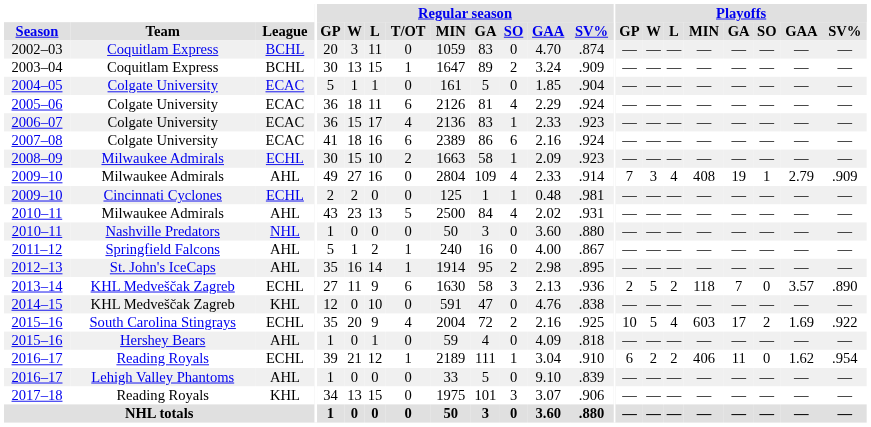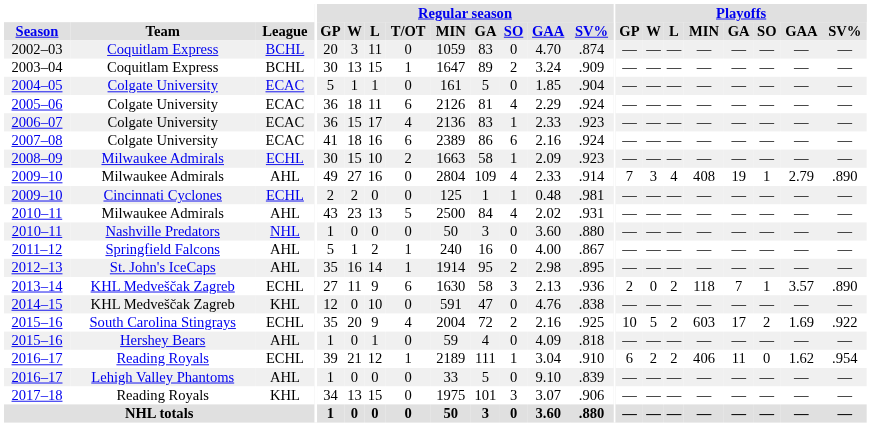 <table border="0" cellpadding="1" cellspacing="0" style="text-align:center; width:75%">
 <tr style="text-align:center; background:#e0e0e0;">
 <th colspan="3" style="text-align:center; background:#fff;"></th>
 <th rowspan="99" style="text-align:center; background:#fff;"></th>
 <th colspan="9" style="text-align:center; background:#e0e0e0;"><a href='#'>Regular season</a></th>
 <th rowspan="99" style="text-align:center; background:#fff;"></th>
 <th colspan="8" style="text-align:center; background:#e0e0e0;"><a href='#'>Playoffs</a></th>
 </tr>
 <tr style="text-align:center; background:#e0e0e0;">
 <th><a href='#'>Season</a></th>
 <th>Team</th>
 <th>League</th>
 <th>GP</th>
 <th>W</th>
 <th>L</th>
 <th>T/OT</th>
 <th>MIN</th>
 <th>GA</th>
 <th><a href='#'>SO</a></th>
 <th><a href='#'>GAA</a></th>
 <th><a href='#'>SV%</a></th>
 <th>GP</th>
 <th>W</th>
 <th>L</th>
 <th>MIN</th>
 <th>GA</th>
 <th>SO</th>
 <th>GAA</th>
 <th>SV%</th>
 </tr>
 <tr bgcolor="#f0f0f0">
 <td>2002–03</td>
 <td><a href='#'>Coquitlam Express</a></td>
 <td><a href='#'>BCHL</a></td>
 <td>20</td>
 <td>3</td>
 <td>11</td>
 <td>0</td>
 <td>1059</td>
 <td>83</td>
 <td>0</td>
 <td>4.70</td>
 <td>.874</td>
 <td>—</td>
 <td>—</td>
 <td>—</td>
 <td>—</td>
 <td>—</td>
 <td>—</td>
 <td>—</td>
 <td>—</td>
 </tr>
 <tr>
 <td>2003–04</td>
 <td>Coquitlam Express</td>
 <td>BCHL</td>
 <td>30</td>
 <td>13</td>
 <td>15</td>
 <td>1</td>
 <td>1647</td>
 <td>89</td>
 <td>2</td>
 <td>3.24</td>
 <td>.909</td>
 <td>—</td>
 <td>—</td>
 <td>—</td>
 <td>—</td>
 <td>—</td>
 <td>—</td>
 <td>—</td>
 <td>—</td>
 </tr>
 <tr bgcolor="#f0f0f0">
 <td><a href='#'>2004–05</a></td>
 <td><a href='#'>Colgate University</a></td>
 <td><a href='#'>ECAC</a></td>
 <td>5</td>
 <td>1</td>
 <td>1</td>
 <td>0</td>
 <td>161</td>
 <td>5</td>
 <td>0</td>
 <td>1.85</td>
 <td>.904</td>
 <td>—</td>
 <td>—</td>
 <td>—</td>
 <td>—</td>
 <td>—</td>
 <td>—</td>
 <td>—</td>
 <td>—</td>
 </tr>
 <tr>
 <td><a href='#'>2005–06</a></td>
 <td>Colgate University</td>
 <td>ECAC</td>
 <td>36</td>
 <td>18</td>
 <td>11</td>
 <td>6</td>
 <td>2126</td>
 <td>81</td>
 <td>4</td>
 <td>2.29</td>
 <td>.924</td>
 <td>—</td>
 <td>—</td>
 <td>—</td>
 <td>—</td>
 <td>—</td>
 <td>—</td>
 <td>—</td>
 <td>—</td>
 </tr>
 <tr bgcolor="#f0f0f0">
 <td><a href='#'>2006–07</a></td>
 <td>Colgate University</td>
 <td>ECAC</td>
 <td>36</td>
 <td>15</td>
 <td>17</td>
 <td>4</td>
 <td>2136</td>
 <td>83</td>
 <td>1</td>
 <td>2.33</td>
 <td>.923</td>
 <td>—</td>
 <td>—</td>
 <td>—</td>
 <td>—</td>
 <td>—</td>
 <td>—</td>
 <td>—</td>
 <td>—</td>
 </tr>
 <tr>
 <td><a href='#'>2007–08</a></td>
 <td>Colgate University</td>
 <td>ECAC</td>
 <td>41</td>
 <td>18</td>
 <td>16</td>
 <td>6</td>
 <td>2389</td>
 <td>86</td>
 <td>6</td>
 <td>2.16</td>
 <td>.924</td>
 <td>—</td>
 <td>—</td>
 <td>—</td>
 <td>—</td>
 <td>—</td>
 <td>—</td>
 <td>—</td>
 <td>—</td>
 </tr>
 <tr bgcolor="#f0f0f0">
 <td><a href='#'>2008–09</a></td>
 <td><a href='#'>Milwaukee Admirals</a></td>
 <td><a href='#'>ECHL</a></td>
 <td>30</td>
 <td>15</td>
 <td>10</td>
 <td>2</td>
 <td>1663</td>
 <td>58</td>
 <td>1</td>
 <td>2.09</td>
 <td>.923</td>
 <td>—</td>
 <td>—</td>
 <td>—</td>
 <td>—</td>
 <td>—</td>
 <td>—</td>
 <td>—</td>
 <td>—</td>
 </tr>
 <tr>
 <td><a href='#'>2009–10</a></td>
 <td>Milwaukee Admirals</td>
 <td>AHL</td>
 <td>49</td>
 <td>27</td>
 <td>16</td>
 <td>0</td>
 <td>2804</td>
 <td>109</td>
 <td>4</td>
 <td>2.33</td>
 <td>.914</td>
 <td>7</td>
 <td>3</td>
 <td>4</td>
 <td>408</td>
 <td>19</td>
 <td>1</td>
 <td>2.79</td>
-<td>.909</td>
+<td>.890</td>
 </tr>
 <tr bgcolor="#f0f0f0">
 <td><a href='#'>2009–10</a></td>
 <td><a href='#'>Cincinnati Cyclones</a></td>
 <td><a href='#'>ECHL</a></td>
 <td>2</td>
 <td>2</td>
 <td>0</td>
 <td>0</td>
 <td>125</td>
 <td>1</td>
 <td>1</td>
 <td>0.48</td>
 <td>.981</td>
 <td>—</td>
 <td>—</td>
 <td>—</td>
 <td>—</td>
 <td>—</td>
 <td>—</td>
 <td>—</td>
 <td>—</td>
 </tr>
 <tr>
 <td><a href='#'>2010–11</a></td>
 <td>Milwaukee Admirals</td>
 <td>AHL</td>
 <td>43</td>
 <td>23</td>
 <td>13</td>
 <td>5</td>
 <td>2500</td>
 <td>84</td>
 <td>4</td>
 <td>2.02</td>
 <td>.931</td>
 <td>—</td>
 <td>—</td>
 <td>—</td>
 <td>—</td>
 <td>—</td>
 <td>—</td>
 <td>—</td>
 <td>—</td>
 </tr>
 <tr bgcolor="#f0f0f0">
 <td><a href='#'>2010–11</a></td>
 <td><a href='#'>Nashville Predators</a></td>
 <td><a href='#'>NHL</a></td>
 <td>1</td>
 <td>0</td>
 <td>0</td>
 <td>0</td>
 <td>50</td>
 <td>3</td>
 <td>0</td>
 <td>3.60</td>
 <td>.880</td>
 <td>—</td>
 <td>—</td>
 <td>—</td>
 <td>—</td>
 <td>—</td>
 <td>—</td>
 <td>—</td>
 <td>—</td>
 </tr>
 <tr>
 <td><a href='#'>2011–12</a></td>
 <td><a href='#'>Springfield Falcons</a></td>
 <td>AHL</td>
 <td>5</td>
 <td>1</td>
 <td>2</td>
 <td>1</td>
 <td>240</td>
 <td>16</td>
 <td>0</td>
 <td>4.00</td>
 <td>.867</td>
 <td>—</td>
 <td>—</td>
 <td>—</td>
 <td>—</td>
 <td>—</td>
 <td>—</td>
 <td>—</td>
 <td>—</td>
 </tr>
 <tr bgcolor="#f0f0f0">
 <td><a href='#'>2012–13</a></td>
 <td><a href='#'>St. John's IceCaps</a></td>
 <td>AHL</td>
 <td>35</td>
 <td>16</td>
 <td>14</td>
 <td>1</td>
 <td>1914</td>
 <td>95</td>
 <td>2</td>
 <td>2.98</td>
 <td>.895</td>
 <td>—</td>
 <td>—</td>
 <td>—</td>
 <td>—</td>
 <td>—</td>
 <td>—</td>
 <td>—</td>
 <td>—</td>
 </tr>
 <tr>
 <td><a href='#'>2013–14</a></td>
 <td><a href='#'>KHL Medveščak Zagreb</a></td>
 <td>ECHL</td>
 <td>27</td>
 <td>11</td>
 <td>9</td>
 <td>6</td>
 <td>1630</td>
 <td>58</td>
 <td>3</td>
 <td>2.13</td>
 <td>.936</td>
 <td>2</td>
-<td>5</td>
+<td>0</td>
 <td>2</td>
 <td>118</td>
 <td>7</td>
-<td>0</td>
+<td>1</td>
 <td>3.57</td>
 <td>.890</td>
 </tr>
 <tr bgcolor="#f0f0f0">
 <td><a href='#'>2014–15</a></td>
 <td>KHL Medveščak Zagreb</td>
 <td>KHL</td>
 <td>12</td>
 <td>0</td>
 <td>10</td>
 <td>0</td>
 <td>591</td>
 <td>47</td>
 <td>0</td>
 <td>4.76</td>
 <td>.838</td>
 <td>—</td>
 <td>—</td>
 <td>—</td>
 <td>—</td>
 <td>—</td>
 <td>—</td>
 <td>—</td>
 <td>—</td>
 </tr>
 <tr>
 <td><a href='#'>2015–16</a></td>
 <td><a href='#'>South Carolina Stingrays</a></td>
 <td>ECHL</td>
 <td>35</td>
 <td>20</td>
 <td>9</td>
 <td>4</td>
 <td>2004</td>
 <td>72</td>
 <td>2</td>
 <td>2.16</td>
 <td>.925</td>
 <td>10</td>
 <td>5</td>
-<td>4</td>
+<td>2</td>
 <td>603</td>
 <td>17</td>
 <td>2</td>
 <td>1.69</td>
 <td>.922</td>
 </tr>
 <tr bgcolor="#f0f0f0">
 <td><a href='#'>2015–16</a></td>
 <td><a href='#'>Hershey Bears</a></td>
 <td>AHL</td>
 <td>1</td>
 <td>0</td>
 <td>1</td>
 <td>0</td>
 <td>59</td>
 <td>4</td>
 <td>0</td>
 <td>4.09</td>
 <td>.818</td>
 <td>—</td>
 <td>—</td>
 <td>—</td>
 <td>—</td>
 <td>—</td>
 <td>—</td>
 <td>—</td>
 <td>—</td>
 </tr>
 <tr>
 <td><a href='#'>2016–17</a></td>
 <td><a href='#'>Reading Royals</a></td>
 <td>ECHL</td>
 <td>39</td>
 <td>21</td>
 <td>12</td>
 <td>1</td>
 <td>2189</td>
 <td>111</td>
 <td>1</td>
 <td>3.04</td>
 <td>.910</td>
 <td>6</td>
 <td>2</td>
 <td>2</td>
 <td>406</td>
 <td>11</td>
 <td>0</td>
 <td>1.62</td>
 <td>.954</td>
 </tr>
 <tr bgcolor="#f0f0f0">
 <td><a href='#'>2016–17</a></td>
 <td><a href='#'>Lehigh Valley Phantoms</a></td>
 <td>AHL</td>
 <td>1</td>
 <td>0</td>
 <td>0</td>
 <td>0</td>
 <td>33</td>
 <td>5</td>
 <td>0</td>
 <td>9.10</td>
 <td>.839</td>
 <td>—</td>
 <td>—</td>
 <td>—</td>
 <td>—</td>
 <td>—</td>
 <td>—</td>
 <td>—</td>
 <td>—</td>
 </tr>
 <tr>
 <td><a href='#'>2017–18</a></td>
 <td>Reading Royals</td>
 <td>KHL</td>
 <td>34</td>
 <td>13</td>
 <td>15</td>
 <td>0</td>
 <td>1975</td>
 <td>101</td>
 <td>3</td>
 <td>3.07</td>
 <td>.906</td>
 <td>—</td>
 <td>—</td>
 <td>—</td>
 <td>—</td>
 <td>—</td>
 <td>—</td>
 <td>—</td>
 <td>—</td>
 </tr>
 <tr style="text-align:center; background:#e0e0e0;">
 <th colspan="3" style="text-align:center;">NHL totals</th>
 <th>1</th>
 <th>0</th>
 <th>0</th>
 <th>0</th>
 <th>50</th>
 <th>3</th>
 <th>0</th>
 <th>3.60</th>
 <th>.880</th>
 <th>—</th>
 <th>—</th>
 <th>—</th>
 <th>—</th>
 <th>—</th>
 <th>—</th>
 <th>—</th>
 <th>—</th>
 </tr>
 </table>
